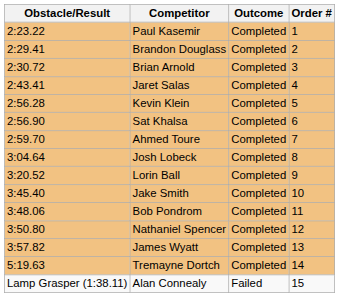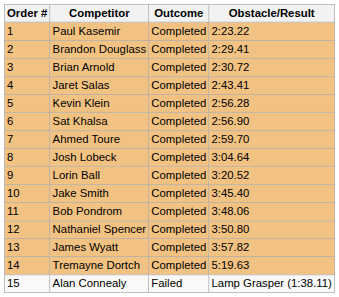 <table class="wikitable sortable">
 <tr>
-<th>Obstacle/Result</th>
+<th>Order #</th>
 <th>Competitor</th>
 <th>Outcome</th>
-<th>Order #</th>
+<th>Obstacle/Result</th>
 </tr>
 <tr style="background-color:#f2c282">
-<td>2:23.22</td>
+<td>1</td>
 <td>Paul Kasemir</td>
 <td>Completed</td>
-<td>1</td>
+<td>2:23.22</td>
 </tr>
 <tr style="background-color:#f2c282">
-<td>2:29.41</td>
+<td>2</td>
 <td>Brandon Douglass</td>
 <td>Completed</td>
-<td>2</td>
+<td>2:29.41</td>
 </tr>
 <tr style="background-color:#f2c282">
-<td>2:30.72</td>
+<td>3</td>
 <td>Brian Arnold</td>
 <td>Completed</td>
-<td>3</td>
+<td>2:30.72</td>
 </tr>
 <tr style="background-color:#f2c282">
-<td>2:43.41</td>
+<td>4</td>
 <td>Jaret Salas</td>
 <td>Completed</td>
-<td>4</td>
+<td>2:43.41</td>
 </tr>
 <tr style="background-color:#f2c282">
-<td>2:56.28</td>
+<td>5</td>
 <td>Kevin Klein</td>
 <td>Completed</td>
-<td>5</td>
+<td>2:56.28</td>
 </tr>
 <tr style="background-color:#f2c282">
-<td>2:56.90</td>
+<td>6</td>
 <td>Sat Khalsa</td>
 <td>Completed</td>
-<td>6</td>
+<td>2:56.90</td>
 </tr>
 <tr style="background-color:#f2c282">
-<td>2:59.70</td>
+<td>7</td>
 <td>Ahmed Toure</td>
 <td>Completed</td>
-<td>7</td>
+<td>2:59.70</td>
 </tr>
 <tr style="background-color:#f2c282">
-<td>3:04.64</td>
+<td>8</td>
 <td>Josh Lobeck</td>
 <td>Completed</td>
-<td>8</td>
+<td>3:04.64</td>
 </tr>
 <tr style="background-color:#f2c282">
-<td>3:20.52</td>
+<td>9</td>
 <td>Lorin Ball</td>
 <td>Completed</td>
-<td>9</td>
+<td>3:20.52</td>
 </tr>
 <tr style="background-color:#f2c282">
-<td>3:45.40</td>
+<td>10</td>
 <td>Jake Smith</td>
 <td>Completed</td>
-<td>10</td>
+<td>3:45.40</td>
 </tr>
 <tr style="background-color:#f2c282">
-<td>3:48.06</td>
+<td>11</td>
 <td>Bob Pondrom</td>
 <td>Completed</td>
-<td>11</td>
+<td>3:48.06</td>
 </tr>
 <tr style="background-color:#f2c282">
-<td>3:50.80</td>
+<td>12</td>
 <td>Nathaniel Spencer</td>
 <td>Completed</td>
-<td>12</td>
+<td>3:50.80</td>
 </tr>
 <tr style="background-color:#f2c282">
-<td>3:57.82</td>
+<td>13</td>
 <td>James Wyatt</td>
 <td>Completed</td>
-<td>13</td>
+<td>3:57.82</td>
 </tr>
 <tr style="background-color:#f2c282">
-<td>5:19.63</td>
+<td>14</td>
 <td>Tremayne Dortch</td>
 <td>Completed</td>
-<td>14</td>
+<td>5:19.63</td>
 </tr>
 <tr>
-<td>Lamp Grasper (1:38.11)</td>
+<td>15</td>
 <td>Alan Connealy</td>
 <td>Failed</td>
-<td>15</td>
+<td>Lamp Grasper (1:38.11)</td>
 </tr>
 </table>
